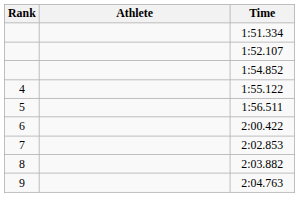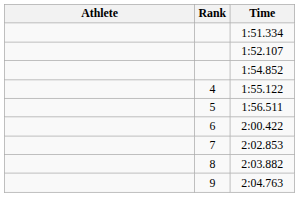 <table class=wikitable style="text-align:center">
 <tr>
+<th width=250>Athlete</th>
 <th width=40>Rank</th>
-<th width=250>Athlete</th>
 <th width=80>Time</th>
 </tr>
 <tr>
+<td align=left></td>
 <td></td>
-<td align=left></td>
 <td>1:51.334</td>
 </tr>
 <tr>
+<td align=left></td>
 <td></td>
-<td align=left></td>
 <td>1:52.107</td>
 </tr>
 <tr>
+<td align=left></td>
 <td></td>
-<td align=left></td>
 <td>1:54.852</td>
 </tr>
 <tr>
+<td align=left></td>
 <td>4</td>
-<td align=left></td>
 <td>1:55.122</td>
 </tr>
 <tr>
+<td align=left></td>
 <td>5</td>
-<td align=left></td>
 <td>1:56.511</td>
 </tr>
 <tr>
+<td align=left></td>
 <td>6</td>
-<td align=left></td>
 <td>2:00.422</td>
 </tr>
 <tr>
+<td align=left></td>
 <td>7</td>
-<td align=left></td>
 <td>2:02.853</td>
 </tr>
 <tr>
+<td align=left></td>
 <td>8</td>
-<td align=left></td>
 <td>2:03.882</td>
 </tr>
 <tr>
+<td align=left></td>
 <td>9</td>
-<td align=left></td>
 <td>2:04.763</td>
 </tr>
 </table>
